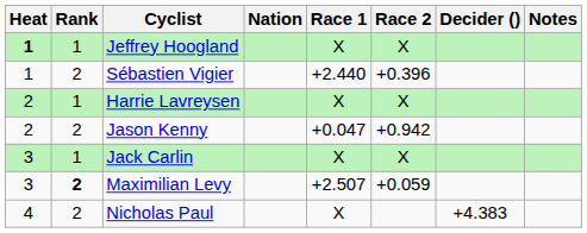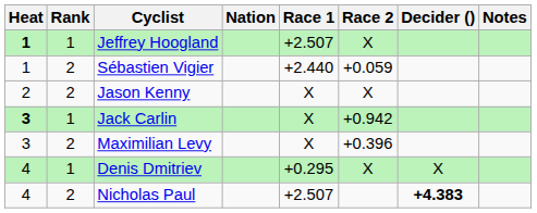 <table class="wikitable sortable" style="text-align:center">
 <tr>
 <th>Heat</th>
 <th>Rank</th>
 <th>Cyclist</th>
 <th>Nation</th>
 <th>Race 1</th>
 <th>Race 2</th>
 <th>Decider ()</th>
 <th>Notes</th>
 </tr>
 <tr bgcolor=#bbf3bb>
 <td><strong>1</strong></td>
 <td>1</td>
 <td align=left><a href='#'>Jeffrey Hoogland</a></td>
 <td align=left></td>
-<td>X</td>
+<td>+2.507</td>
 <td>X</td>
 <td></td>
 <td></td>
 </tr>
 <tr>
 <td>1</td>
 <td>2</td>
 <td align=left><a href='#'>Sébastien Vigier</a></td>
 <td align=left></td>
 <td>+2.440</td>
-<td>+0.396</td>
-<td></td>
-<td></td>
-</tr>
-<tr bgcolor=#bbf3bb>
-<td>2</td>
-<td>1</td>
-<td align=left><a href='#'>Harrie Lavreysen</a></td>
-<td align=left></td>
-<td>X</td>
-<td>X</td>
+<td>+0.059</td>
 <td></td>
 <td></td>
 </tr>
 <tr>
 <td>2</td>
 <td>2</td>
 <td align=left><a href='#'>Jason Kenny</a></td>
 <td align=left></td>
-<td>+0.047</td>
-<td>+0.942</td>
-<td></td>
-<td></td>
-</tr>
-<tr bgcolor=#bbf3bb>
-<td>3</td>
-<td>1</td>
-<td align=left><a href='#'>Jack Carlin</a></td>
-<td align=left></td>
 <td>X</td>
 <td>X</td>
 <td></td>
 <td></td>
 </tr>
+<tr bgcolor=#bbf3bb>
+<td><strong>3</strong></td>
+<td>1</td>
+<td align=left><a href='#'>Jack Carlin</a></td>
+<td align=left></td>
+<td>X</td>
+<td>+0.942</td>
+<td></td>
+<td></td>
+</tr>
 <tr>
 <td>3</td>
-<td><strong>2</strong></td>
+<td>2</td>
 <td align=left><a href='#'>Maximilian Levy</a></td>
 <td align=left></td>
-<td>+2.507</td>
-<td>+0.059</td>
+<td>X</td>
+<td>+0.396</td>
 <td></td>
+<td></td>
+</tr>
+<tr bgcolor=#bbf3bb>
+<td>4</td>
+<td>1</td>
+<td align=left><a href='#'>Denis Dmitriev</a></td>
+<td align=left></td>
+<td>+0.295</td>
+<td>X</td>
+<td>X</td>
 <td></td>
 </tr>
 <tr>
 <td>4</td>
 <td>2</td>
 <td align=left><a href='#'>Nicholas Paul</a></td>
 <td align=left></td>
-<td>X</td>
+<td>+2.507</td>
 <td></td>
-<td>+4.383</td>
+<td><strong>+4.383</strong></td>
 <td></td>
 </tr>
 </table>
